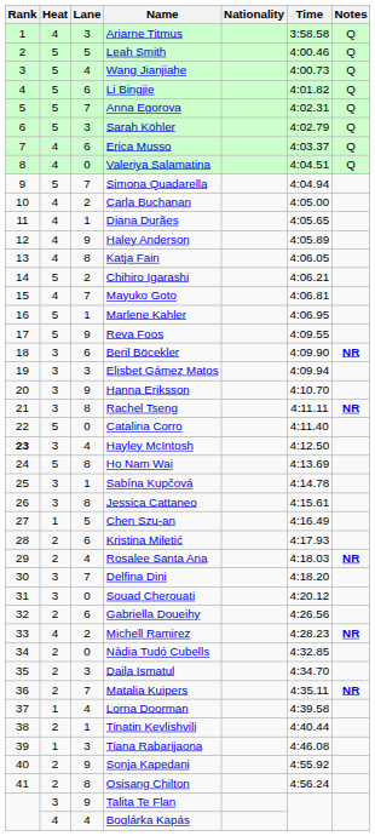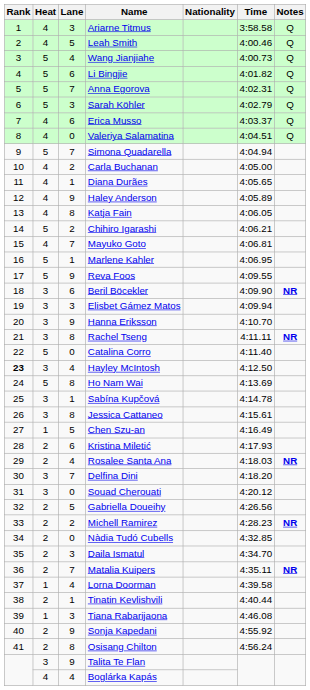 <table class="wikitable sortable" style="text-align:center">
 <tr>
 <th>Rank</th>
 <th>Heat</th>
 <th>Lane</th>
 <th>Name</th>
 <th>Nationality</th>
 <th>Time</th>
 <th>Notes</th>
 </tr>
 <tr bgcolor=ccffcc>
 <td>1</td>
 <td>4</td>
 <td>3</td>
 <td align=left><a href='#'>Ariarne Titmus</a></td>
 <td align=left></td>
 <td>3:58.58</td>
 <td>Q</td>
 </tr>
 <tr bgcolor=ccffcc>
 <td>2</td>
-<td>5</td>
+<td>4</td>
 <td>5</td>
 <td align=left><a href='#'>Leah Smith</a></td>
 <td align=left></td>
 <td>4:00.46</td>
 <td>Q</td>
 </tr>
 <tr bgcolor=ccffcc>
 <td>3</td>
 <td>5</td>
 <td>4</td>
 <td align=left><a href='#'>Wang Jianjiahe</a></td>
 <td align=left></td>
 <td>4:00.73</td>
 <td>Q</td>
 </tr>
 <tr bgcolor=ccffcc>
 <td>4</td>
 <td>5</td>
 <td>6</td>
 <td align=left><a href='#'>Li Bingjie</a></td>
 <td align=left></td>
 <td>4:01.82</td>
 <td>Q</td>
 </tr>
 <tr bgcolor=ccffcc>
 <td>5</td>
 <td>5</td>
 <td>7</td>
 <td align=left><a href='#'>Anna Egorova</a></td>
 <td align=left></td>
 <td>4:02.31</td>
 <td>Q</td>
 </tr>
 <tr bgcolor=ccffcc>
 <td>6</td>
 <td>5</td>
 <td>3</td>
 <td align=left><a href='#'>Sarah Köhler</a></td>
 <td align=left></td>
 <td>4:02.79</td>
 <td>Q</td>
 </tr>
 <tr bgcolor=ccffcc>
 <td>7</td>
 <td>4</td>
 <td>6</td>
 <td align=left><a href='#'>Erica Musso</a></td>
 <td align=left></td>
 <td>4:03.37</td>
 <td>Q</td>
 </tr>
 <tr bgcolor=ccffcc>
 <td>8</td>
 <td>4</td>
 <td>0</td>
 <td align=left><a href='#'>Valeriya Salamatina</a></td>
 <td align=left></td>
 <td>4:04.51</td>
 <td>Q</td>
 </tr>
 <tr>
 <td>9</td>
 <td>5</td>
 <td>7</td>
 <td align=left><a href='#'>Simona Quadarella</a></td>
 <td align=left></td>
 <td>4:04.94</td>
 <td></td>
 </tr>
 <tr>
 <td>10</td>
 <td>4</td>
 <td>2</td>
 <td align=left><a href='#'>Carla Buchanan</a></td>
 <td align=left></td>
 <td>4:05.00</td>
 <td></td>
 </tr>
 <tr>
 <td>11</td>
 <td>4</td>
 <td>1</td>
 <td align=left><a href='#'>Diana Durães</a></td>
 <td align=left></td>
 <td>4:05.65</td>
 <td></td>
 </tr>
 <tr>
 <td>12</td>
 <td>4</td>
 <td>9</td>
 <td align=left><a href='#'>Haley Anderson</a></td>
 <td align=left></td>
 <td>4:05.89</td>
 <td></td>
 </tr>
 <tr>
 <td>13</td>
 <td>4</td>
 <td>8</td>
 <td align=left><a href='#'>Katja Fain</a></td>
 <td align=left></td>
 <td>4:06.05</td>
 <td></td>
 </tr>
 <tr>
 <td>14</td>
 <td>5</td>
 <td>2</td>
 <td align=left><a href='#'>Chihiro Igarashi</a></td>
 <td align=left></td>
 <td>4:06.21</td>
 <td></td>
 </tr>
 <tr>
 <td>15</td>
 <td>4</td>
 <td>7</td>
 <td align=left><a href='#'>Mayuko Goto</a></td>
 <td align=left></td>
 <td>4:06.81</td>
 <td></td>
 </tr>
 <tr>
 <td>16</td>
 <td>5</td>
 <td>1</td>
 <td align=left><a href='#'>Marlene Kahler</a></td>
 <td align=left></td>
 <td>4:06.95</td>
 <td></td>
 </tr>
 <tr>
 <td>17</td>
 <td>5</td>
 <td>9</td>
 <td align=left><a href='#'>Reva Foos</a></td>
 <td align=left></td>
 <td>4:09.55</td>
 <td></td>
 </tr>
 <tr>
 <td>18</td>
 <td>3</td>
 <td>6</td>
 <td align=left><a href='#'>Beril Böcekler</a></td>
 <td align=left></td>
 <td>4:09.90</td>
 <td><strong><a href='#'>NR</a></strong></td>
 </tr>
 <tr>
 <td>19</td>
 <td>3</td>
 <td>3</td>
 <td align=left><a href='#'>Elisbet Gámez Matos</a></td>
 <td align=left></td>
 <td>4:09.94</td>
 <td></td>
 </tr>
 <tr>
 <td>20</td>
 <td>3</td>
 <td>9</td>
 <td align=left><a href='#'>Hanna Eriksson</a></td>
 <td align=left></td>
 <td>4:10.70</td>
 <td></td>
 </tr>
 <tr>
 <td>21</td>
 <td>3</td>
 <td>8</td>
 <td align=left><a href='#'>Rachel Tseng</a></td>
 <td align=left></td>
 <td>4:11.11</td>
 <td><strong><a href='#'>NR</a></strong></td>
 </tr>
 <tr>
 <td>22</td>
 <td>5</td>
 <td>0</td>
 <td align=left><a href='#'>Catalina Corro</a></td>
 <td align=left></td>
 <td>4:11.40</td>
 <td></td>
 </tr>
 <tr>
 <td><strong>23</strong></td>
 <td>3</td>
 <td>4</td>
 <td align=left><a href='#'>Hayley McIntosh</a></td>
 <td align=left></td>
 <td>4:12.50</td>
 <td></td>
 </tr>
 <tr>
 <td>24</td>
 <td>5</td>
 <td>8</td>
 <td align=left><a href='#'>Ho Nam Wai</a></td>
 <td align=left></td>
 <td>4:13.69</td>
 <td></td>
 </tr>
 <tr>
 <td>25</td>
 <td>3</td>
 <td>1</td>
 <td align=left><a href='#'>Sabína Kupčová</a></td>
 <td align=left></td>
 <td>4:14.78</td>
 <td></td>
 </tr>
 <tr>
 <td>26</td>
 <td>3</td>
 <td>8</td>
 <td align=left><a href='#'>Jessica Cattaneo</a></td>
 <td align=left></td>
 <td>4:15.61</td>
 <td></td>
 </tr>
 <tr>
 <td>27</td>
 <td>1</td>
 <td>5</td>
 <td align=left><a href='#'>Chen Szu-an</a></td>
 <td align=left></td>
 <td>4:16.49</td>
 <td></td>
 </tr>
 <tr>
 <td>28</td>
 <td>2</td>
 <td>6</td>
 <td align=left><a href='#'>Kristina Miletić</a></td>
 <td align=left></td>
 <td>4:17.93</td>
 <td></td>
 </tr>
 <tr>
 <td>29</td>
 <td>2</td>
 <td>4</td>
 <td align=left><a href='#'>Rosalee Santa Ana</a></td>
 <td align=left></td>
 <td>4:18.03</td>
 <td><strong><a href='#'>NR</a></strong></td>
 </tr>
 <tr>
 <td>30</td>
 <td>3</td>
 <td>7</td>
 <td align=left><a href='#'>Delfina Dini</a></td>
 <td align=left></td>
 <td>4:18.20</td>
 <td></td>
 </tr>
 <tr>
 <td>31</td>
 <td>3</td>
 <td>0</td>
 <td align=left><a href='#'>Souad Cherouati</a></td>
 <td align=left></td>
 <td>4:20.12</td>
 <td></td>
 </tr>
 <tr>
 <td>32</td>
 <td>2</td>
-<td>6</td>
+<td>5</td>
 <td align=left><a href='#'>Gabriella Doueihy</a></td>
 <td align=left></td>
 <td>4:26.56</td>
 <td></td>
 </tr>
 <tr>
 <td>33</td>
-<td>4</td>
+<td>2</td>
 <td>2</td>
 <td align=left><a href='#'>Michell Ramirez</a></td>
 <td align=left></td>
 <td>4:28.23</td>
 <td><strong><a href='#'>NR</a></strong></td>
 </tr>
 <tr>
 <td>34</td>
 <td>2</td>
 <td>0</td>
 <td align=left><a href='#'>Nàdia Tudó Cubells</a></td>
 <td align=left></td>
 <td>4:32.85</td>
 <td></td>
 </tr>
 <tr>
 <td>35</td>
 <td>2</td>
 <td>3</td>
 <td align=left><a href='#'>Daila Ismatul</a></td>
 <td align=left></td>
 <td>4:34.70</td>
 <td></td>
 </tr>
 <tr>
 <td>36</td>
 <td>2</td>
 <td>7</td>
 <td align=left><a href='#'>Matalia Kuipers</a></td>
 <td align=left></td>
 <td>4:35.11</td>
 <td><strong><a href='#'>NR</a></strong></td>
 </tr>
 <tr>
 <td>37</td>
 <td>1</td>
 <td>4</td>
 <td align=left><a href='#'>Lorna Doorman</a></td>
 <td align=left></td>
 <td>4:39.58</td>
 <td></td>
 </tr>
 <tr>
 <td>38</td>
 <td>2</td>
 <td>1</td>
 <td align=left><a href='#'>Tinatin Kevlishvili</a></td>
 <td align=left></td>
 <td>4:40.44</td>
 <td></td>
 </tr>
 <tr>
 <td>39</td>
 <td>1</td>
 <td>3</td>
 <td align=left><a href='#'>Tiana Rabarijaona</a></td>
 <td align=left></td>
 <td>4:46.08</td>
 <td></td>
 </tr>
 <tr>
 <td>40</td>
 <td>2</td>
 <td>9</td>
 <td align=left><a href='#'>Sonja Kapedani</a></td>
 <td align=left></td>
 <td>4:55.92</td>
 <td></td>
 </tr>
 <tr>
 <td>41</td>
 <td>2</td>
 <td>8</td>
 <td align=left><a href='#'>Osisang Chilton</a></td>
 <td align=left></td>
 <td>4:56.24</td>
 <td></td>
 </tr>
 <tr>
 <td rowspan=2></td>
 <td>3</td>
 <td>9</td>
 <td align=left><a href='#'>Talita Te Flan</a></td>
 <td align=left></td>
 <td rowspan=2></td>
 <td rowspan=2></td>
 </tr>
 <tr>
 <td>4</td>
 <td>4</td>
 <td align=left><a href='#'>Boglárka Kapás</a></td>
 <td align=left></td>
 </tr>
 </table>
